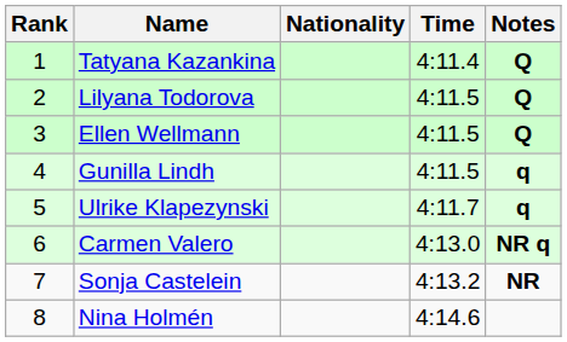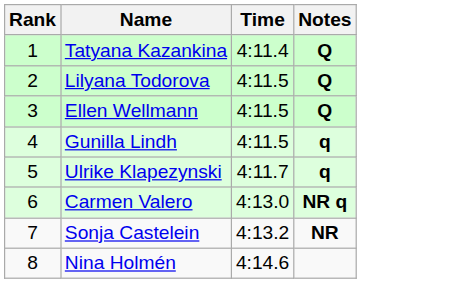 <table class="wikitable sortable" style="text-align:center">
 <tr>
 <th>Rank</th>
 <th>Name</th>
-<th>Nationality</th>
 <th>Time</th>
 <th>Notes</th>
 </tr>
 <tr bgcolor=ccffcc>
 <td>1</td>
 <td align=left><a href='#'>Tatyana Kazankina</a></td>
-<td align=left></td>
 <td>4:11.4</td>
 <td><strong>Q</strong></td>
 </tr>
 <tr bgcolor=ccffcc>
 <td>2</td>
 <td align=left><a href='#'>Lilyana Todorova</a></td>
-<td align=left></td>
 <td>4:11.5</td>
 <td><strong>Q</strong></td>
 </tr>
 <tr bgcolor=ccffcc>
 <td>3</td>
 <td align=left><a href='#'>Ellen Wellmann</a></td>
-<td align=left></td>
 <td>4:11.5</td>
 <td><strong>Q</strong></td>
 </tr>
 <tr bgcolor=ddffdd>
 <td>4</td>
 <td align=left><a href='#'>Gunilla Lindh</a></td>
-<td align=left></td>
 <td>4:11.5</td>
 <td><strong>q</strong></td>
 </tr>
 <tr bgcolor=ddffdd>
 <td>5</td>
 <td align=left><a href='#'>Ulrike Klapezynski</a></td>
-<td align=left></td>
 <td>4:11.7</td>
 <td><strong>q</strong></td>
 </tr>
 <tr bgcolor=ddffdd>
 <td>6</td>
 <td align=left><a href='#'>Carmen Valero</a></td>
-<td align=left></td>
 <td>4:13.0</td>
 <td><strong>NR q</strong></td>
 </tr>
 <tr>
 <td>7</td>
 <td align=left><a href='#'>Sonja Castelein</a></td>
-<td align=left></td>
 <td>4:13.2</td>
 <td><strong>NR</strong></td>
 </tr>
 <tr>
 <td>8</td>
 <td align=left><a href='#'>Nina Holmén</a></td>
-<td align=left></td>
 <td>4:14.6</td>
 <td></td>
 </tr>
 </table>
